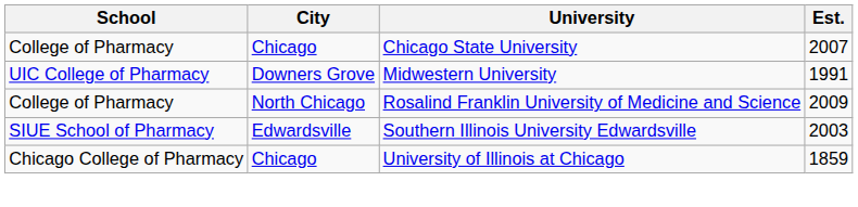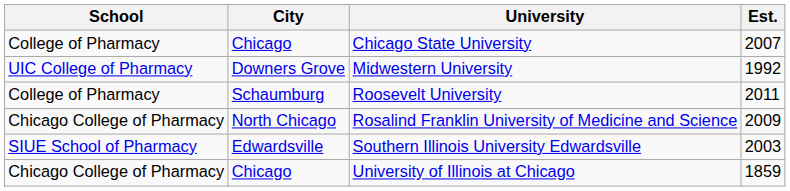 <table class="wikitable sortable">
 <tr>
 <th scope="col">School</th>
 <th scope="col">City</th>
 <th scope="col">University</th>
 <th scope="col">Est.</th>
 </tr>
 <tr>
 <td>College of Pharmacy</td>
 <td><a href='#'>Chicago</a></td>
 <td><a href='#'>Chicago State University</a></td>
 <td>2007</td>
 </tr>
 <tr>
 <td><a href='#'>UIC College of Pharmacy</a></td>
 <td><a href='#'>Downers Grove</a></td>
 <td><a href='#'>Midwestern University</a></td>
-<td>1991</td>
+<td>1992</td>
 </tr>
 <tr>
 <td>College of Pharmacy</td>
+<td><a href='#'>Schaumburg</a></td>
+<td><a href='#'>Roosevelt University</a></td>
+<td>2011</td>
+</tr>
+<tr>
+<td>Chicago College of Pharmacy</td>
 <td><a href='#'>North Chicago</a></td>
 <td><a href='#'>Rosalind Franklin University of Medicine and Science</a></td>
 <td>2009</td>
 </tr>
 <tr>
 <td><a href='#'>SIUE School of Pharmacy</a></td>
 <td><a href='#'>Edwardsville</a></td>
 <td><a href='#'>Southern Illinois University Edwardsville</a></td>
 <td>2003</td>
 </tr>
 <tr>
 <td>Chicago College of Pharmacy</td>
 <td><a href='#'>Chicago</a></td>
 <td><a href='#'>University of Illinois at Chicago</a></td>
 <td>1859</td>
 </tr>
 </table>
